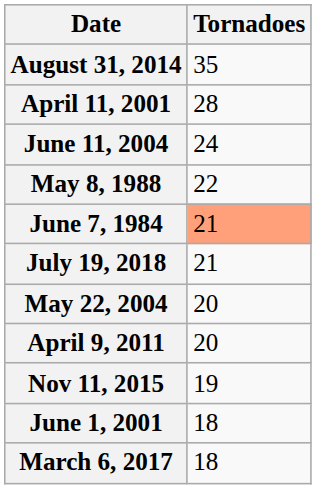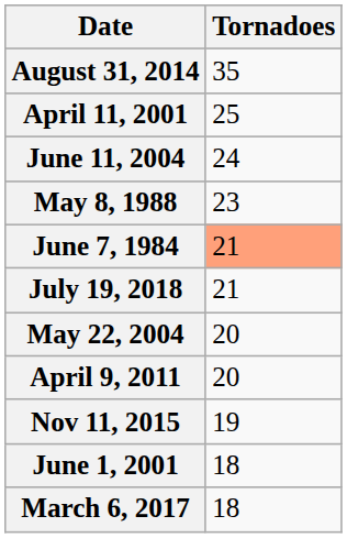 <table class="wikitable">
 <tr>
 <th scope="col">Date</th>
 <th scope="col">Tornadoes</th>
 </tr>
 <tr>
 <th scope="row">August 31, 2014</th>
 <td>35</td>
 </tr>
 <tr>
 <th scope="row">April 11, 2001</th>
-<td>28</td>
+<td>25</td>
 </tr>
 <tr>
 <th scope="row">June 11, 2004</th>
 <td>24</td>
 </tr>
 <tr>
 <th scope="row">May 8, 1988</th>
-<td>22</td>
+<td>23</td>
 </tr>
 <tr>
 <th scope="row">June 7, 1984</th>
 <td style="background: lightsalmon;">21</td>
 </tr>
 <tr>
 <th scope="row">July 19, 2018</th>
 <td>21</td>
 </tr>
 <tr>
 <th scope="row">May 22, 2004</th>
 <td>20</td>
 </tr>
 <tr>
 <th scope="row">April 9, 2011</th>
 <td>20</td>
 </tr>
 <tr>
 <th scope="row">Nov 11, 2015</th>
 <td>19</td>
 </tr>
 <tr>
 <th scope="row">June 1, 2001</th>
 <td>18</td>
 </tr>
 <tr>
 <th scope="row">March 6, 2017</th>
 <td>18</td>
 </tr>
 </table>
